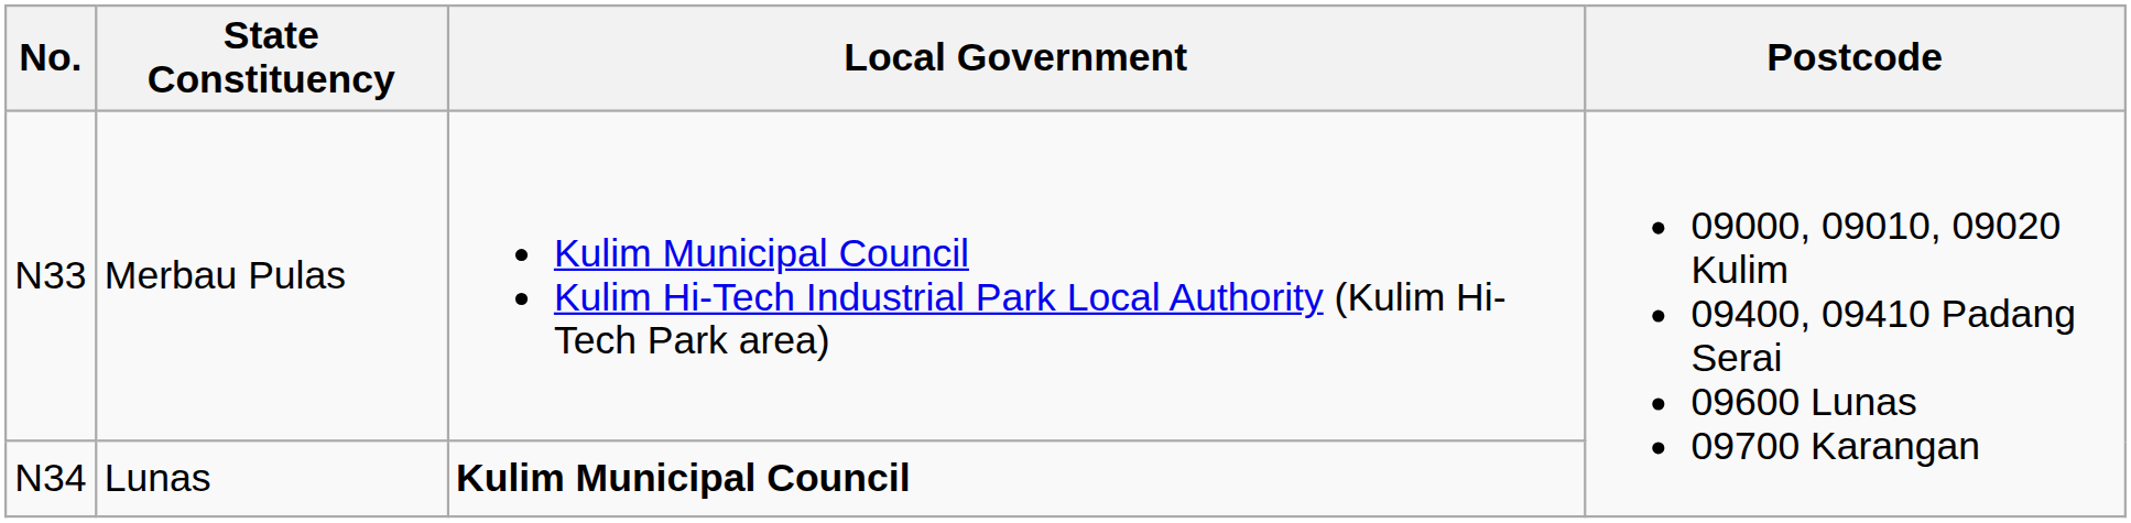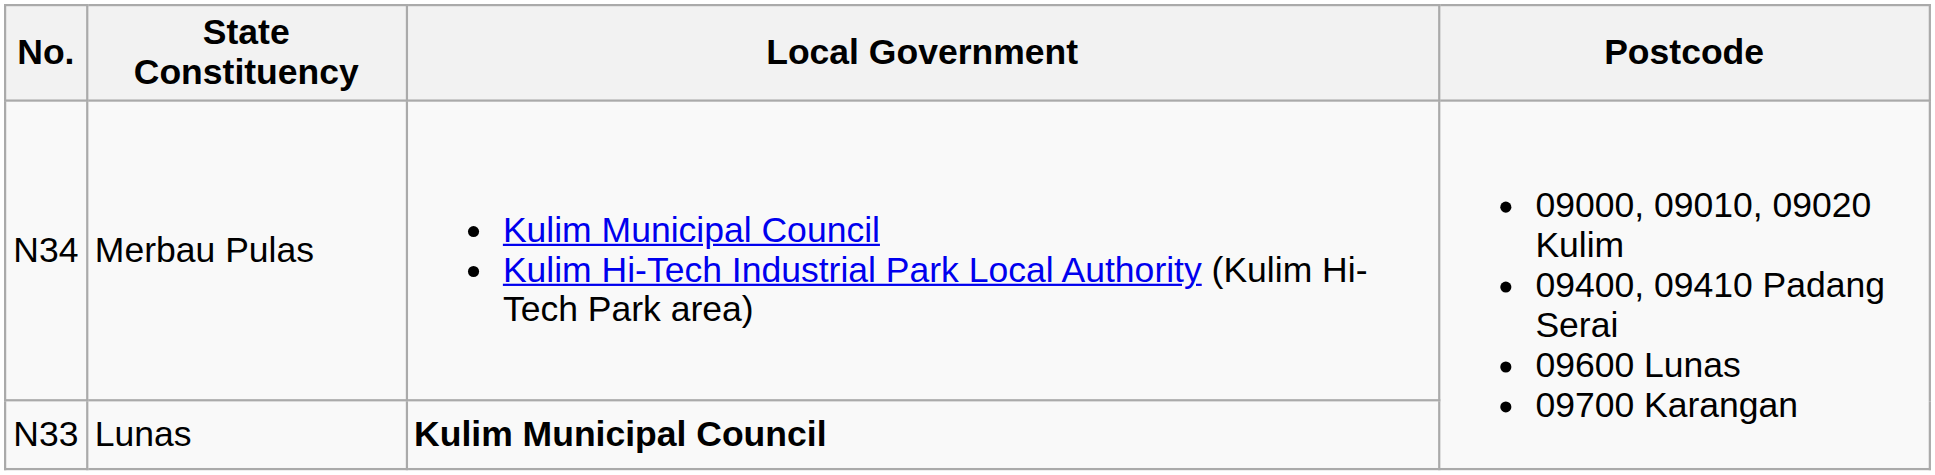 <table class="wikitable">
 <tr>
 <th>No.</th>
 <th>State Constituency</th>
 <th>Local Government</th>
 <th>Postcode</th>
 </tr>
 <tr>
-<td>N33</td>
+<td>N34</td>
 <td>Merbau Pulas</td>
 <td><br><ul><li><a href='#'>Kulim Municipal Council</a></li><li><a href='#'>Kulim Hi-Tech Industrial Park Local Authority</a> (Kulim Hi-Tech Park area)</li></ul></td>
 <td rowspan="2"><br><ul><li>09000, 09010, 09020 Kulim</li><li>09400, 09410 Padang Serai</li><li>09600 Lunas</li><li>09700 Karangan</li></ul></td>
 </tr>
 <tr>
-<td>N34</td>
+<td>N33</td>
 <td>Lunas</td>
 <td><strong>Kulim Municipal Council</strong></td>
 </tr>
 </table>
